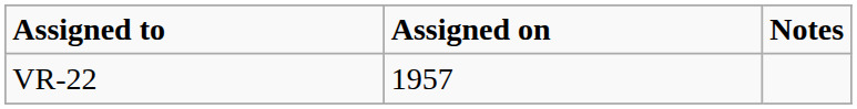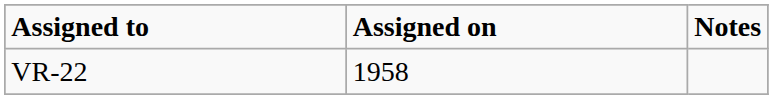 <table class="wikitable" style="width: 70%;">
 <tr>
 <td style="width: 200px;"><strong>Assigned to</strong></td>
 <td style="width: 200px;"><strong>Assigned on</strong></td>
 <td><strong>Notes</strong></td>
 </tr>
 <tr>
 <td>VR-22</td>
-<td>1957</td>
+<td>1958</td>
 <td></td>
 </tr>
 </table>
